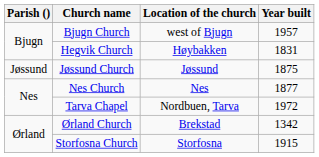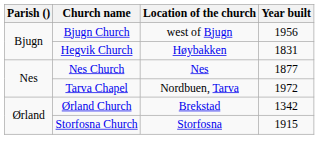 <table class="wikitable" style="text-align:center">
 <tr>
 <th>Parish ()</th>
 <th>Church name</th>
 <th>Location of the church</th>
 <th>Year built</th>
 </tr>
 <tr>
 <td rowspan="2">Bjugn</td>
 <td><a href='#'>Bjugn Church</a></td>
 <td>west of <a href='#'>Bjugn</a></td>
-<td>1957</td>
+<td>1956</td>
 </tr>
 <tr>
 <td><a href='#'>Hegvik Church</a></td>
 <td><a href='#'>Høybakken</a></td>
 <td>1831</td>
-</tr>
-<tr>
-<td rowspan="1">Jøssund</td>
-<td><a href='#'>Jøssund Church</a></td>
-<td><a href='#'>Jøssund</a></td>
-<td>1875</td>
 </tr>
 <tr>
 <td rowspan="2">Nes</td>
 <td><a href='#'>Nes Church</a></td>
 <td><a href='#'>Nes</a></td>
 <td>1877</td>
 </tr>
 <tr>
 <td><a href='#'>Tarva Chapel</a></td>
 <td>Nordbuen, <a href='#'>Tarva</a></td>
 <td>1972</td>
 </tr>
 <tr>
 <td rowspan="2">Ørland</td>
 <td><a href='#'>Ørland Church</a></td>
 <td><a href='#'>Brekstad</a></td>
 <td>1342</td>
 </tr>
 <tr>
 <td><a href='#'>Storfosna Church</a></td>
 <td><a href='#'>Storfosna</a></td>
 <td>1915</td>
 </tr>
 </table>
